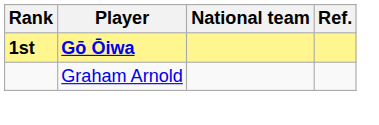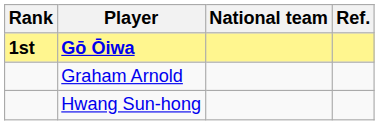 <table class="wikitable">
 <tr>
 <th>Rank</th>
 <th>Player</th>
 <th>National team</th>
 <th>Ref.</th>
 </tr>
 <tr bgcolor="#FFF68F">
 <td><strong>1st</strong></td>
 <td><strong><a href='#'>Gō Ōiwa</a></strong></td>
 <td><strong></strong></td>
 <td></td>
 </tr>
 <tr>
 <td></td>
 <td><a href='#'>Graham Arnold</a></td>
 <td></td>
 <td></td>
 </tr>
+<tr>
+<td></td>
+<td><a href='#'>Hwang Sun-hong</a></td>
+<td></td>
+<td></td>
+</tr>
 </table>
